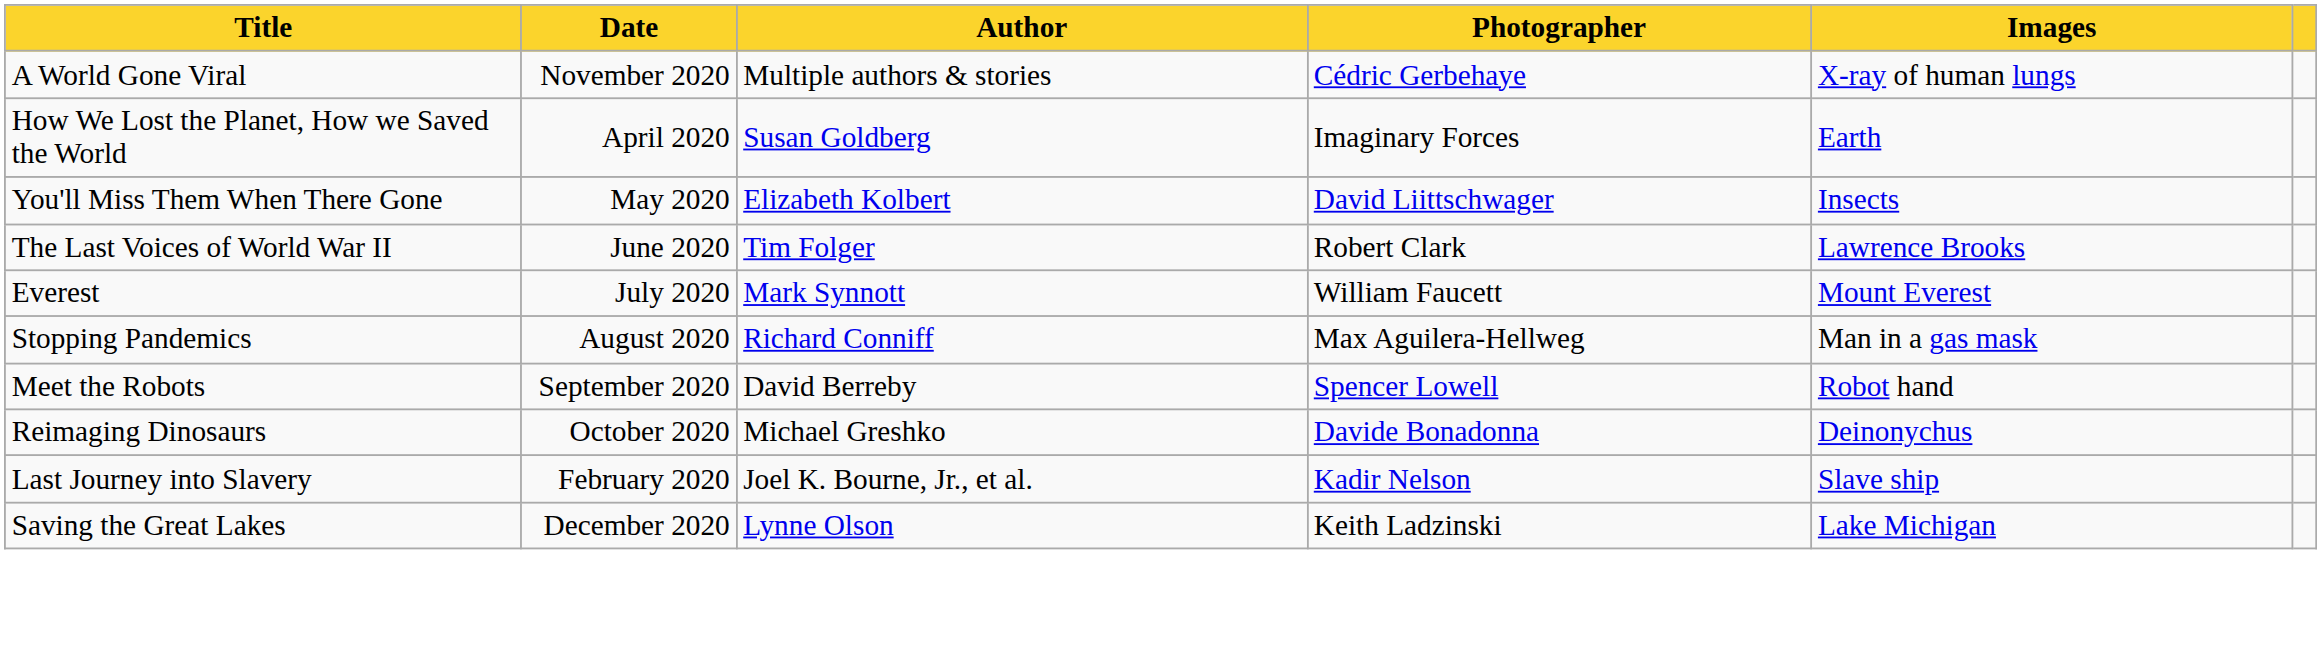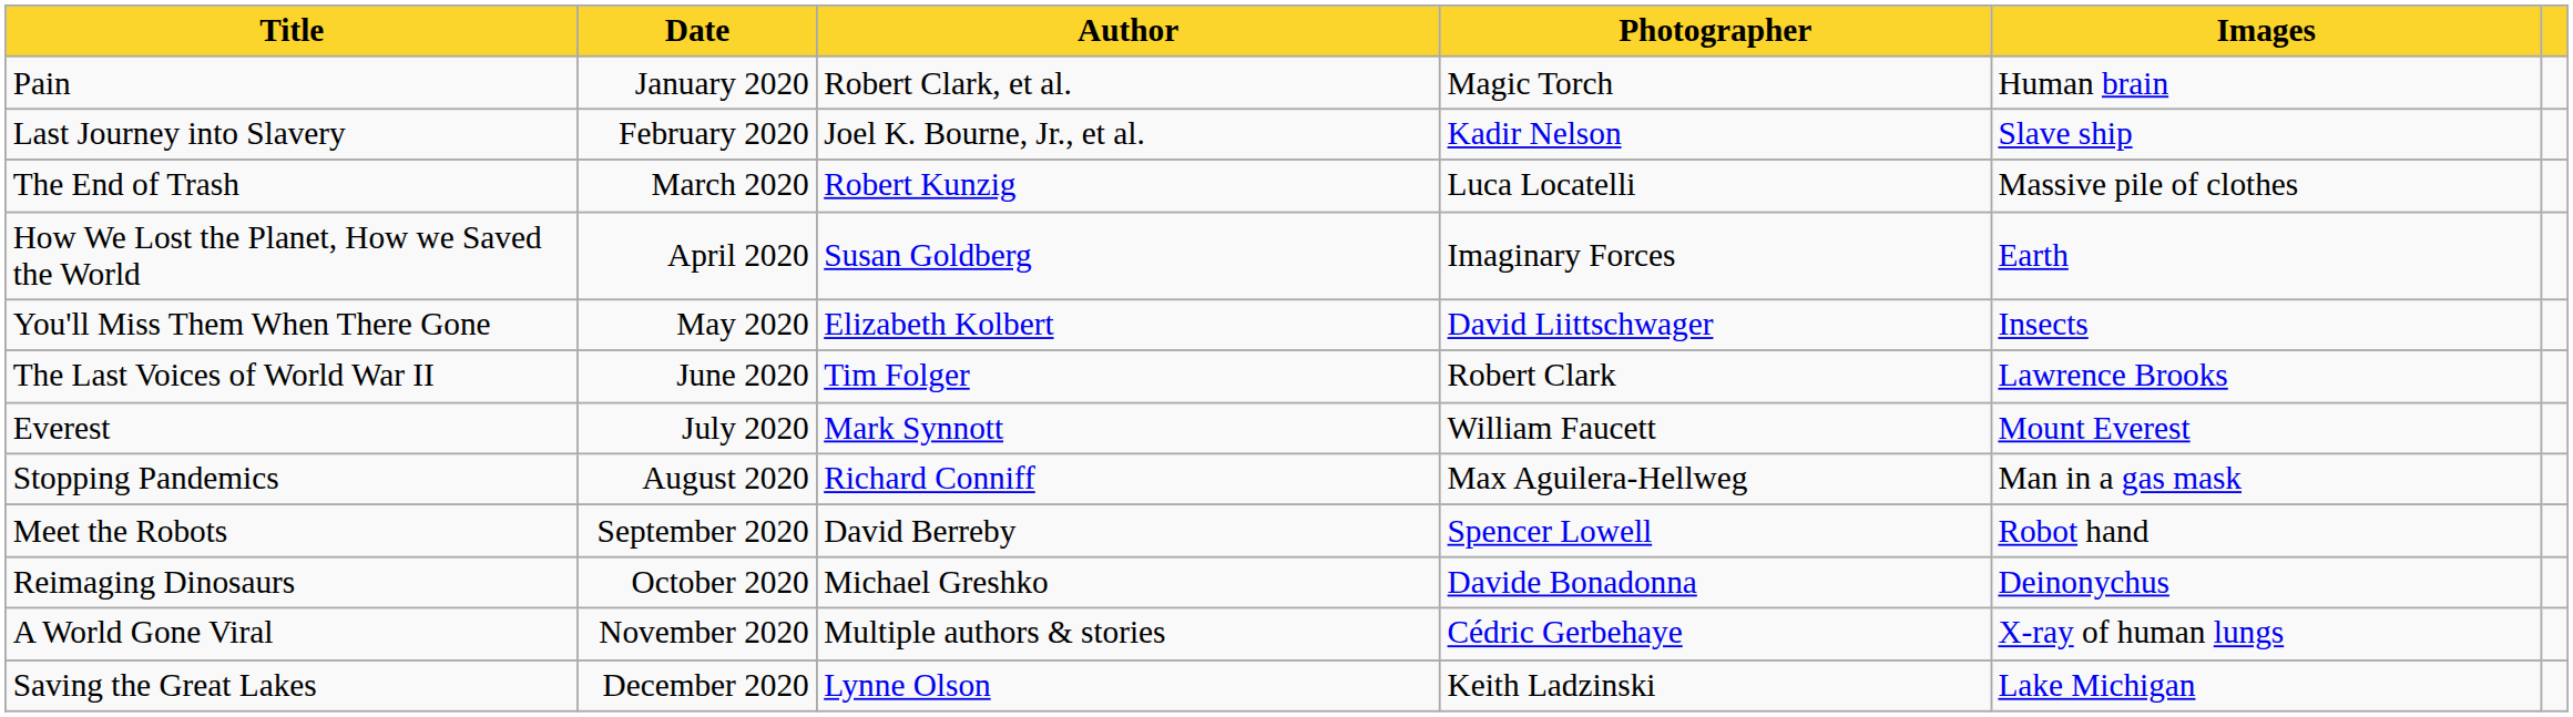 <table class="wikitable sortable" style="width:100%">
 <tr>
 <th scope="col" class="unsortable" style="background-color:#fbd42c;" width=275px>Title</th>
 <th scope="col" style="background-color:#fbd42c;" width=110>Date</th>
 <th scope="col" style="background-color:#fbd42c;">Author</th>
 <th scope="col" style="background-color:#fbd42c;">Photographer</th>
 <th scope="col" class="unsortable" style="background-color:#fbd42c;">Images</th>
 <th scope="col" class="unsortable" style="background-color:#fbd42c;"></th>
 </tr>
 <tr>
-<td scope="row">A World Gone Viral</td>
-<td style="text-align:right;" data-sort-value="11/2020">November 2020</td>
-<td>Multiple authors & stories</td>
-<td><a href='#'>Cédric Gerbehaye</a></td>
-<td><a href='#'>X-ray</a> of human <a href='#'>lungs</a></td>
+<td scope="row">Pain</td>
+<td style="text-align:right;" data-sort-value="01/2020">January 2020</td>
+<td>Robert Clark, et al.</td>
+<td>Magic Torch</td>
+<td>Human <a href='#'>brain</a></td>
+<td></td>
+</tr>
+<tr>
+<td scope="row">Last Journey into Slavery</td>
+<td style="text-align:right;" data-sort-value="02/2020">February 2020</td>
+<td>Joel K. Bourne, Jr., et al.</td>
+<td><a href='#'>Kadir Nelson</a></td>
+<td><a href='#'>Slave ship</a></td>
+<td></td>
+</tr>
+<tr>
+<td scope="row">The End of Trash</td>
+<td style="text-align:right;" data-sort-value="03/2020">March 2020</td>
+<td><a href='#'>Robert Kunzig</a></td>
+<td>Luca Locatelli</td>
+<td>Massive pile of clothes</td>
 <td></td>
 </tr>
 <tr>
 <td scope="row">How We Lost the Planet, How we Saved the World</td>
 <td style="text-align:right;" data-sort-value="04/2020">April 2020</td>
 <td><a href='#'>Susan Goldberg</a></td>
 <td>Imaginary Forces</td>
 <td><a href='#'>Earth</a></td>
 <td></td>
 </tr>
 <tr>
 <td scope="row">You'll Miss Them When There Gone</td>
 <td style="text-align:right;" data-sort-value="05/2020">May 2020</td>
 <td><a href='#'>Elizabeth Kolbert</a></td>
 <td><a href='#'>David Liittschwager</a></td>
 <td><a href='#'>Insects</a></td>
 <td></td>
 </tr>
 <tr>
 <td scope="row">The Last Voices of World War II</td>
 <td style="text-align:right;" data-sort-value="06/2020">June 2020</td>
 <td><a href='#'>Tim Folger</a></td>
 <td>Robert Clark</td>
 <td><a href='#'>Lawrence Brooks</a></td>
 <td></td>
 </tr>
 <tr>
 <td scope="row">Everest</td>
 <td style="text-align:right;" data-sort-value="07/2020">July 2020</td>
 <td><a href='#'>Mark Synnott</a></td>
 <td>William Faucett</td>
 <td><a href='#'>Mount Everest</a></td>
 <td></td>
 </tr>
 <tr>
 <td scope="row">Stopping Pandemics</td>
 <td style="text-align:right;" data-sort-value="08/2020">August 2020</td>
 <td><a href='#'>Richard Conniff</a></td>
 <td>Max Aguilera-Hellweg</td>
 <td>Man in a <a href='#'>gas mask</a></td>
 <td></td>
 </tr>
 <tr>
 <td scope="row">Meet the Robots</td>
 <td style="text-align:right;" data-sort-value="09/2020">September 2020</td>
 <td>David Berreby</td>
 <td><a href='#'>Spencer Lowell</a></td>
 <td><a href='#'>Robot</a> hand</td>
 <td></td>
 </tr>
 <tr>
 <td scope="row">Reimaging Dinosaurs</td>
 <td style="text-align:right;" data-sort-value="10/2020">October 2020</td>
 <td>Michael Greshko</td>
 <td><a href='#'>Davide Bonadonna</a></td>
 <td><a href='#'>Deinonychus</a></td>
 <td></td>
 </tr>
 <tr>
-<td scope="row">Last Journey into Slavery</td>
-<td style="text-align:right;" data-sort-value="02/2020">February 2020</td>
-<td>Joel K. Bourne, Jr., et al.</td>
-<td><a href='#'>Kadir Nelson</a></td>
-<td><a href='#'>Slave ship</a></td>
+<td scope="row">A World Gone Viral</td>
+<td style="text-align:right;" data-sort-value="11/2020">November 2020</td>
+<td>Multiple authors & stories</td>
+<td><a href='#'>Cédric Gerbehaye</a></td>
+<td><a href='#'>X-ray</a> of human <a href='#'>lungs</a></td>
 <td></td>
 </tr>
 <tr>
 <td scope="row">Saving the Great Lakes</td>
 <td style="text-align:right;" data-sort-value="12/2020">December 2020</td>
 <td><a href='#'>Lynne Olson</a></td>
 <td>Keith Ladzinski</td>
 <td><a href='#'>Lake Michigan</a></td>
 <td></td>
 </tr>
 </table>
